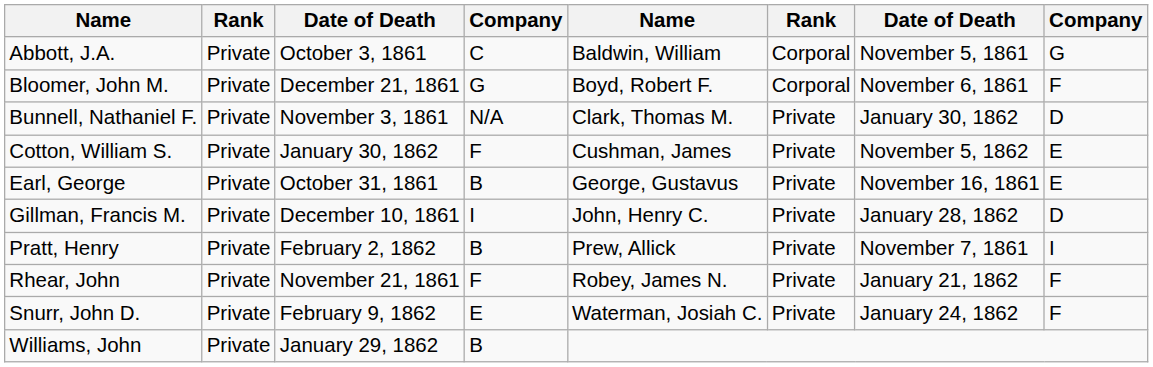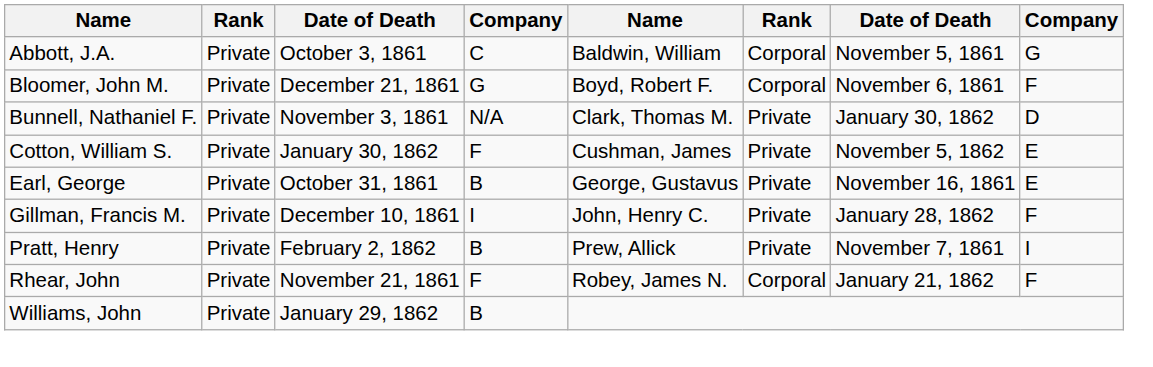 <table class="wikitable">
 <tr>
 <th>Name</th>
 <th>Rank</th>
 <th>Date of Death</th>
 <th>Company</th>
 <th>Name</th>
 <th>Rank</th>
 <th>Date of Death</th>
 <th>Company</th>
 </tr>
 <tr>
 <td>Abbott, J.A.</td>
 <td>Private</td>
 <td>October 3, 1861</td>
 <td>C</td>
 <td>Baldwin, William</td>
 <td>Corporal</td>
 <td>November 5, 1861</td>
 <td>G</td>
 </tr>
 <tr>
 <td>Bloomer, John M.</td>
 <td>Private</td>
 <td>December 21, 1861</td>
 <td>G</td>
 <td>Boyd, Robert F.</td>
 <td>Corporal</td>
 <td>November 6, 1861</td>
 <td>F</td>
 </tr>
 <tr>
 <td>Bunnell, Nathaniel F.</td>
 <td>Private</td>
 <td>November 3, 1861</td>
 <td>N/A</td>
 <td>Clark, Thomas M.</td>
 <td>Private</td>
 <td>January 30, 1862</td>
 <td>D</td>
 </tr>
 <tr>
 <td>Cotton, William S.</td>
 <td>Private</td>
 <td>January 30, 1862</td>
 <td>F</td>
 <td>Cushman, James</td>
 <td>Private</td>
 <td>November 5, 1862</td>
 <td>E</td>
 </tr>
 <tr>
 <td>Earl, George</td>
 <td>Private</td>
 <td>October 31, 1861</td>
 <td>B</td>
 <td>George, Gustavus</td>
 <td>Private</td>
 <td>November 16, 1861</td>
 <td>E</td>
 </tr>
 <tr>
 <td>Gillman, Francis M.</td>
 <td>Private</td>
 <td>December 10, 1861</td>
 <td>I</td>
 <td>John, Henry C.</td>
 <td>Private</td>
 <td>January 28, 1862</td>
-<td>D</td>
+<td>F</td>
 </tr>
 <tr>
 <td>Pratt, Henry</td>
 <td>Private</td>
 <td>February 2, 1862</td>
 <td>B</td>
 <td>Prew, Allick</td>
 <td>Private</td>
 <td>November 7, 1861</td>
 <td>I</td>
 </tr>
 <tr>
 <td>Rhear, John</td>
 <td>Private</td>
 <td>November 21, 1861</td>
 <td>F</td>
 <td>Robey, James N.</td>
-<td>Private</td>
+<td>Corporal</td>
 <td>January 21, 1862</td>
-<td>F</td>
-</tr>
-<tr>
-<td>Snurr, John D.</td>
-<td>Private</td>
-<td>February 9, 1862</td>
-<td>E</td>
-<td>Waterman, Josiah C.</td>
-<td>Private</td>
-<td>January 24, 1862</td>
 <td>F</td>
 </tr>
 <tr>
 <td>Williams, John</td>
 <td>Private</td>
 <td>January 29, 1862</td>
 <td>B</td>
 </tr>
 </table>
